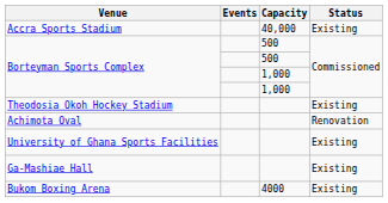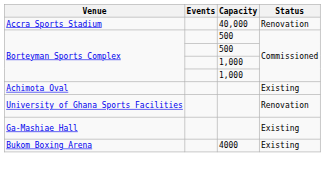 <table class="wikitable sortable">
 <tr>
 <th>Venue</th>
 <th>Events</th>
 <th>Capacity</th>
 <th>Status</th>
 </tr>
 <tr>
 <td><a href='#'>Accra Sports Stadium</a></td>
 <td></td>
 <td>40,000</td>
-<td>Existing</td>
+<td>Renovation</td>
 </tr>
 <tr>
 <td rowspan="4"><a href='#'>Borteyman Sports Complex</a></td>
 <td></td>
 <td>500</td>
 <td rowspan="4">Commissioned</td>
 </tr>
 <tr>
 <td><br></td>
 <td>500</td>
 </tr>
 <tr>
 <td><br></td>
 <td>1,000</td>
 </tr>
 <tr>
 <td></td>
 <td>1,000</td>
 </tr>
 <tr>
-<td><a href='#'>Theodosia Okoh Hockey Stadium</a></td>
+<td><a href='#'>Achimota Oval</a></td>
 <td></td>
 <td></td>
 <td>Existing</td>
 </tr>
 <tr>
-<td><a href='#'>Achimota Oval</a></td>
-<td></td>
-<td></td>
-<td>Renovation</td>
-</tr>
-<tr>
 <td><a href='#'>University of Ghana Sports Facilities</a></td>
 <td><br><br></td>
 <td></td>
-<td>Existing</td>
+<td>Renovation</td>
 </tr>
 <tr>
 <td><a href='#'>Ga-Mashiae Hall</a></td>
 <td><br><br></td>
 <td></td>
 <td>Existing</td>
 </tr>
 <tr>
 <td><a href='#'>Bukom Boxing Arena</a></td>
 <td></td>
 <td>4000</td>
 <td>Existing</td>
 </tr>
 </table>
